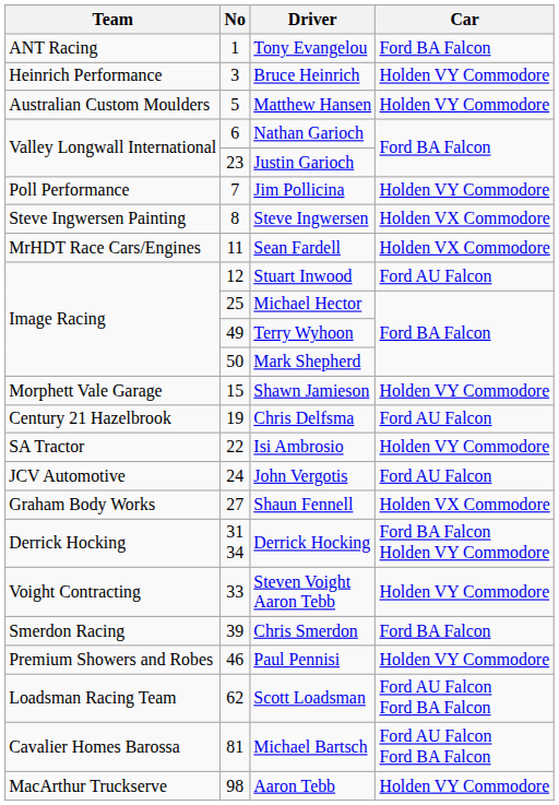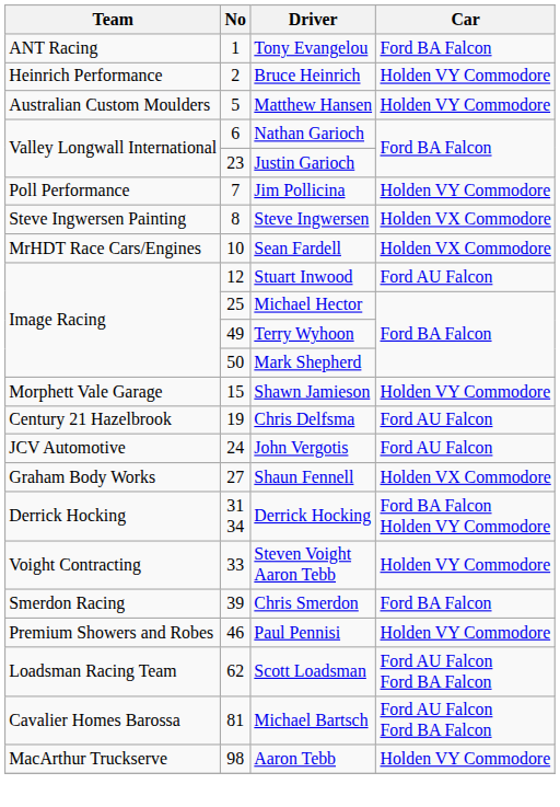 <table class="wikitable" style="font-size: 90%;">
 <tr>
 <th>Team</th>
 <th>No</th>
 <th>Driver</th>
 <th>Car</th>
 </tr>
 <tr>
 <td>ANT Racing</td>
 <td align="center">1</td>
 <td><a href='#'>Tony Evangelou</a></td>
 <td><a href='#'>Ford BA Falcon</a></td>
 </tr>
 <tr>
 <td>Heinrich Performance</td>
-<td align="center">3</td>
+<td align="center">2</td>
 <td><a href='#'>Bruce Heinrich</a></td>
 <td><a href='#'>Holden VY Commodore</a></td>
 </tr>
 <tr>
 <td>Australian Custom Moulders</td>
 <td align="center">5</td>
 <td><a href='#'>Matthew Hansen</a></td>
 <td><a href='#'>Holden VY Commodore</a></td>
 </tr>
 <tr>
 <td rowspan=2>Valley Longwall International</td>
 <td align="center">6</td>
 <td><a href='#'>Nathan Garioch</a></td>
 <td rowspan=2><a href='#'>Ford BA Falcon</a></td>
 </tr>
 <tr>
 <td align="center">23</td>
 <td><a href='#'>Justin Garioch</a></td>
 </tr>
 <tr>
 <td>Poll Performance</td>
 <td align="center">7</td>
 <td><a href='#'>Jim Pollicina</a></td>
 <td><a href='#'>Holden VY Commodore</a></td>
 </tr>
 <tr>
 <td>Steve Ingwersen Painting</td>
 <td align="center">8</td>
 <td><a href='#'>Steve Ingwersen</a></td>
 <td><a href='#'>Holden VX Commodore</a></td>
 </tr>
 <tr>
 <td>MrHDT Race Cars/Engines</td>
-<td align="center">11</td>
+<td align="center">10</td>
 <td><a href='#'>Sean Fardell</a></td>
 <td><a href='#'>Holden VX Commodore</a></td>
 </tr>
 <tr>
 <td rowspan=4>Image Racing</td>
 <td align="center">12</td>
 <td><a href='#'>Stuart Inwood</a></td>
 <td><a href='#'>Ford AU Falcon</a></td>
 </tr>
 <tr>
 <td align="center">25</td>
 <td><a href='#'>Michael Hector</a></td>
 <td rowspan=3><a href='#'>Ford BA Falcon</a></td>
 </tr>
 <tr>
 <td align="center">49</td>
 <td><a href='#'>Terry Wyhoon</a></td>
 </tr>
 <tr>
 <td align="center">50</td>
 <td><a href='#'>Mark Shepherd</a></td>
 </tr>
 <tr>
 <td>Morphett Vale Garage</td>
 <td align="center">15</td>
 <td><a href='#'>Shawn Jamieson</a></td>
 <td><a href='#'>Holden VY Commodore</a></td>
 </tr>
 <tr>
 <td>Century 21 Hazelbrook</td>
 <td align="center">19</td>
 <td><a href='#'>Chris Delfsma</a></td>
 <td><a href='#'>Ford AU Falcon</a></td>
-</tr>
-<tr>
-<td>SA Tractor</td>
-<td align="center">22</td>
-<td><a href='#'>Isi Ambrosio</a></td>
-<td><a href='#'>Holden VY Commodore</a></td>
 </tr>
 <tr>
 <td>JCV Automotive</td>
 <td align="center">24</td>
 <td><a href='#'>John Vergotis</a></td>
 <td><a href='#'>Ford AU Falcon</a></td>
 </tr>
 <tr>
 <td>Graham Body Works</td>
 <td align="center">27</td>
 <td><a href='#'>Shaun Fennell</a></td>
 <td><a href='#'>Holden VX Commodore</a></td>
 </tr>
 <tr>
 <td>Derrick Hocking</td>
 <td align="center">31<br>34</td>
 <td><a href='#'>Derrick Hocking</a></td>
 <td><a href='#'>Ford BA Falcon</a><br><a href='#'>Holden VY Commodore</a></td>
 </tr>
 <tr>
 <td>Voight Contracting</td>
 <td align="center">33</td>
 <td><a href='#'>Steven Voight</a><br><a href='#'>Aaron Tebb</a></td>
 <td><a href='#'>Holden VY Commodore</a></td>
 </tr>
 <tr>
 <td>Smerdon Racing</td>
 <td align="center">39</td>
 <td><a href='#'>Chris Smerdon</a></td>
 <td><a href='#'>Ford BA Falcon</a></td>
 </tr>
 <tr>
 <td>Premium Showers and Robes</td>
 <td align="center">46</td>
 <td><a href='#'>Paul Pennisi</a></td>
 <td><a href='#'>Holden VY Commodore</a></td>
 </tr>
 <tr>
 <td>Loadsman Racing Team</td>
 <td align="center">62</td>
 <td><a href='#'>Scott Loadsman</a></td>
 <td><a href='#'>Ford AU Falcon</a><br><a href='#'>Ford BA Falcon</a></td>
 </tr>
 <tr>
 <td>Cavalier Homes Barossa</td>
 <td align="center">81</td>
 <td><a href='#'>Michael Bartsch</a></td>
 <td><a href='#'>Ford AU Falcon</a><br><a href='#'>Ford BA Falcon</a></td>
 </tr>
 <tr>
 <td>MacArthur Truckserve</td>
 <td align="center">98</td>
 <td><a href='#'>Aaron Tebb</a></td>
 <td><a href='#'>Holden VY Commodore</a></td>
 </tr>
 <tr>
 </tr>
 </table>
